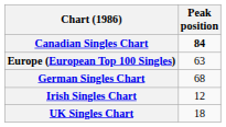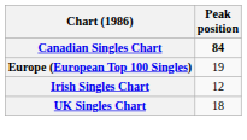 <table class="wikitable sortable plainrowheaders" style="text-align:center">
 <tr>
 <th>Chart (1986)</th>
 <th>Peak<br>position</th>
 </tr>
 <tr>
 <th scope="row"><a href='#'>Canadian Singles Chart</a></th>
 <td><strong>84</strong></td>
 </tr>
 <tr>
 <th scope="row">Europe (<a href='#'>European Top 100 Singles</a>)</th>
-<td>63</td>
-</tr>
-<tr>
-<th scope="row"><a href='#'>German Singles Chart</a></th>
-<td>68</td>
+<td>19</td>
 </tr>
 <tr>
 <th scope="row"><a href='#'>Irish Singles Chart</a></th>
 <td>12</td>
 </tr>
 <tr>
 <th scope="row"><a href='#'>UK Singles Chart</a></th>
 <td>18</td>
 </tr>
 </table>
